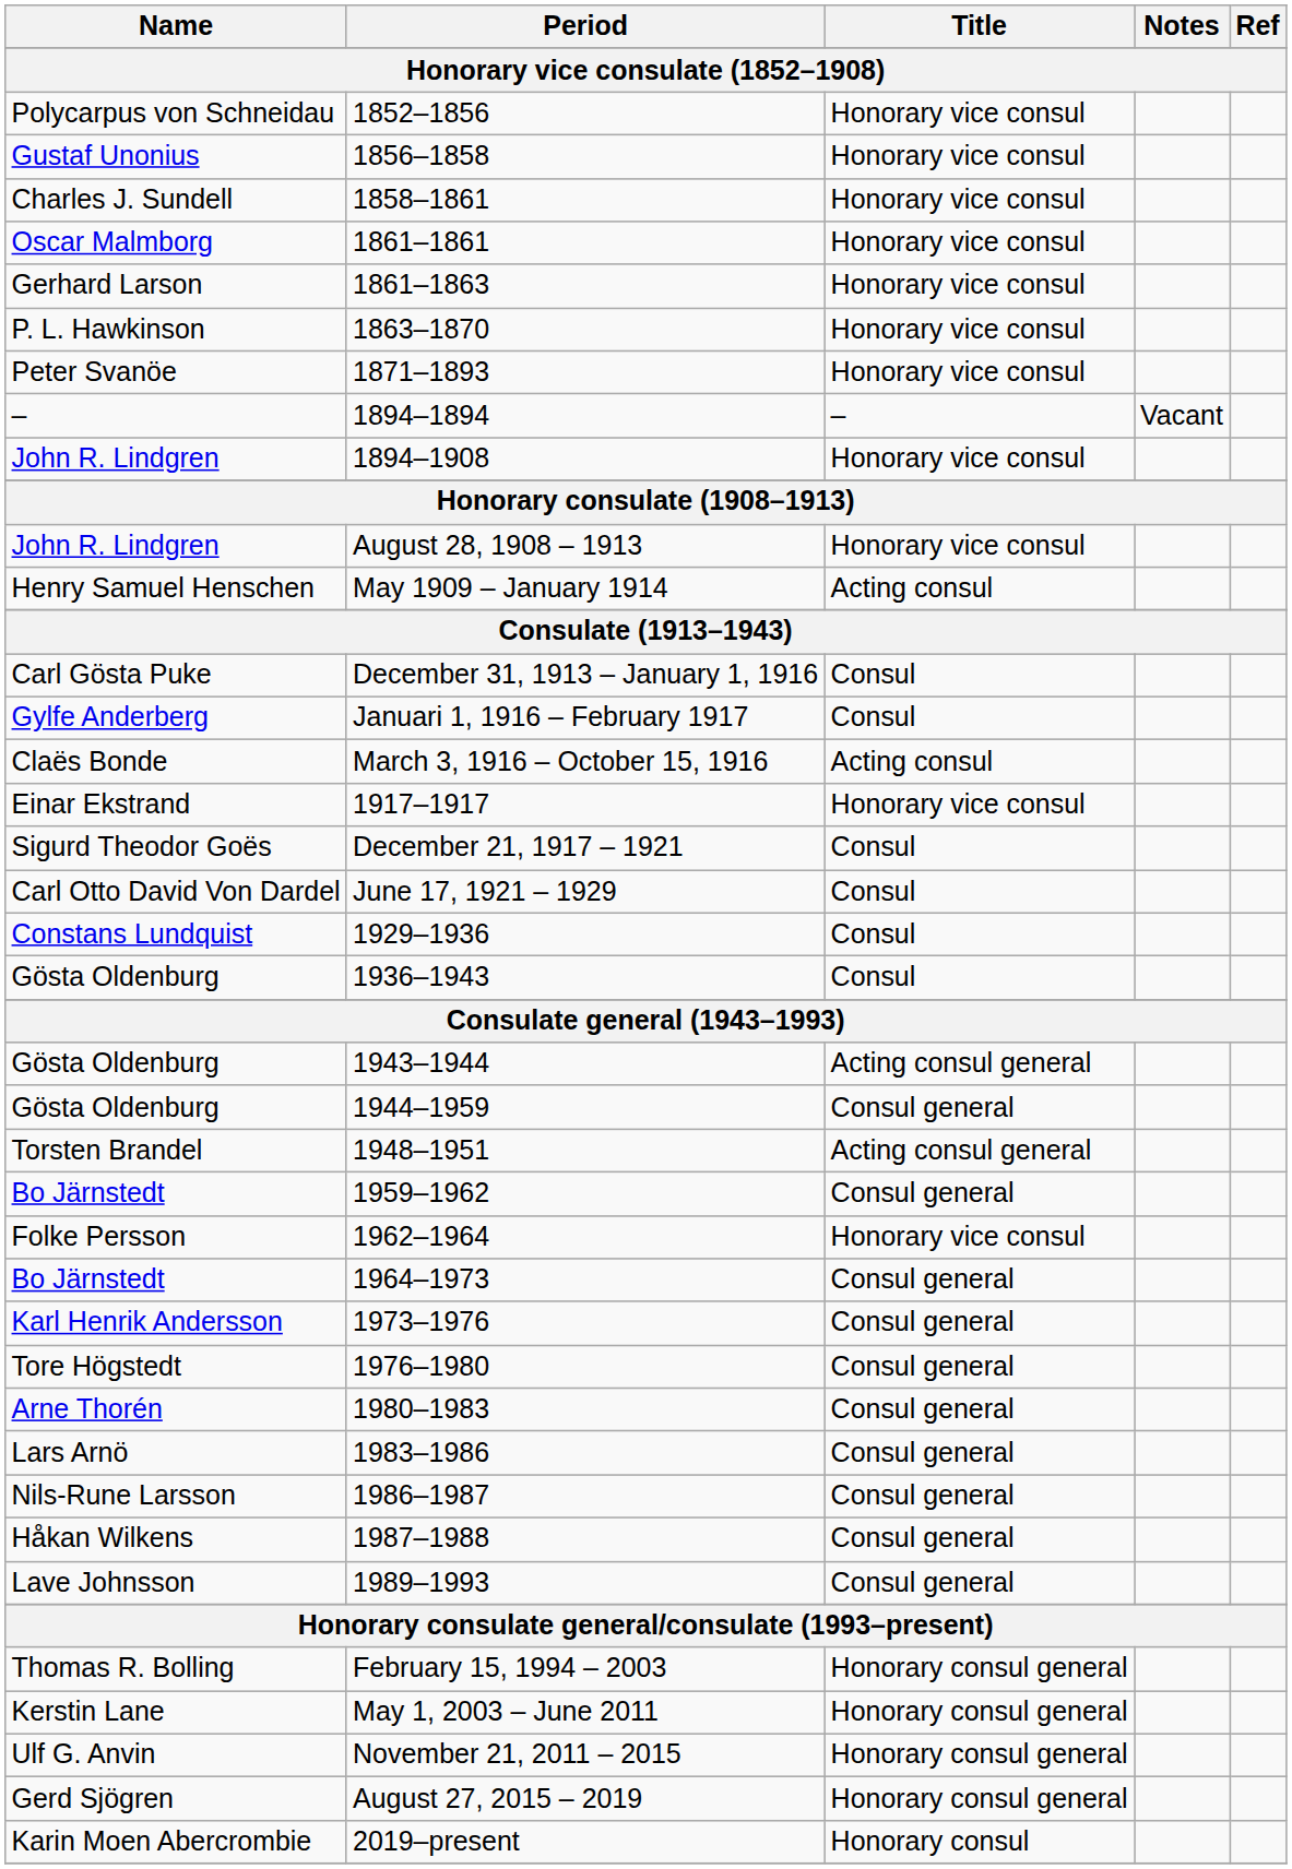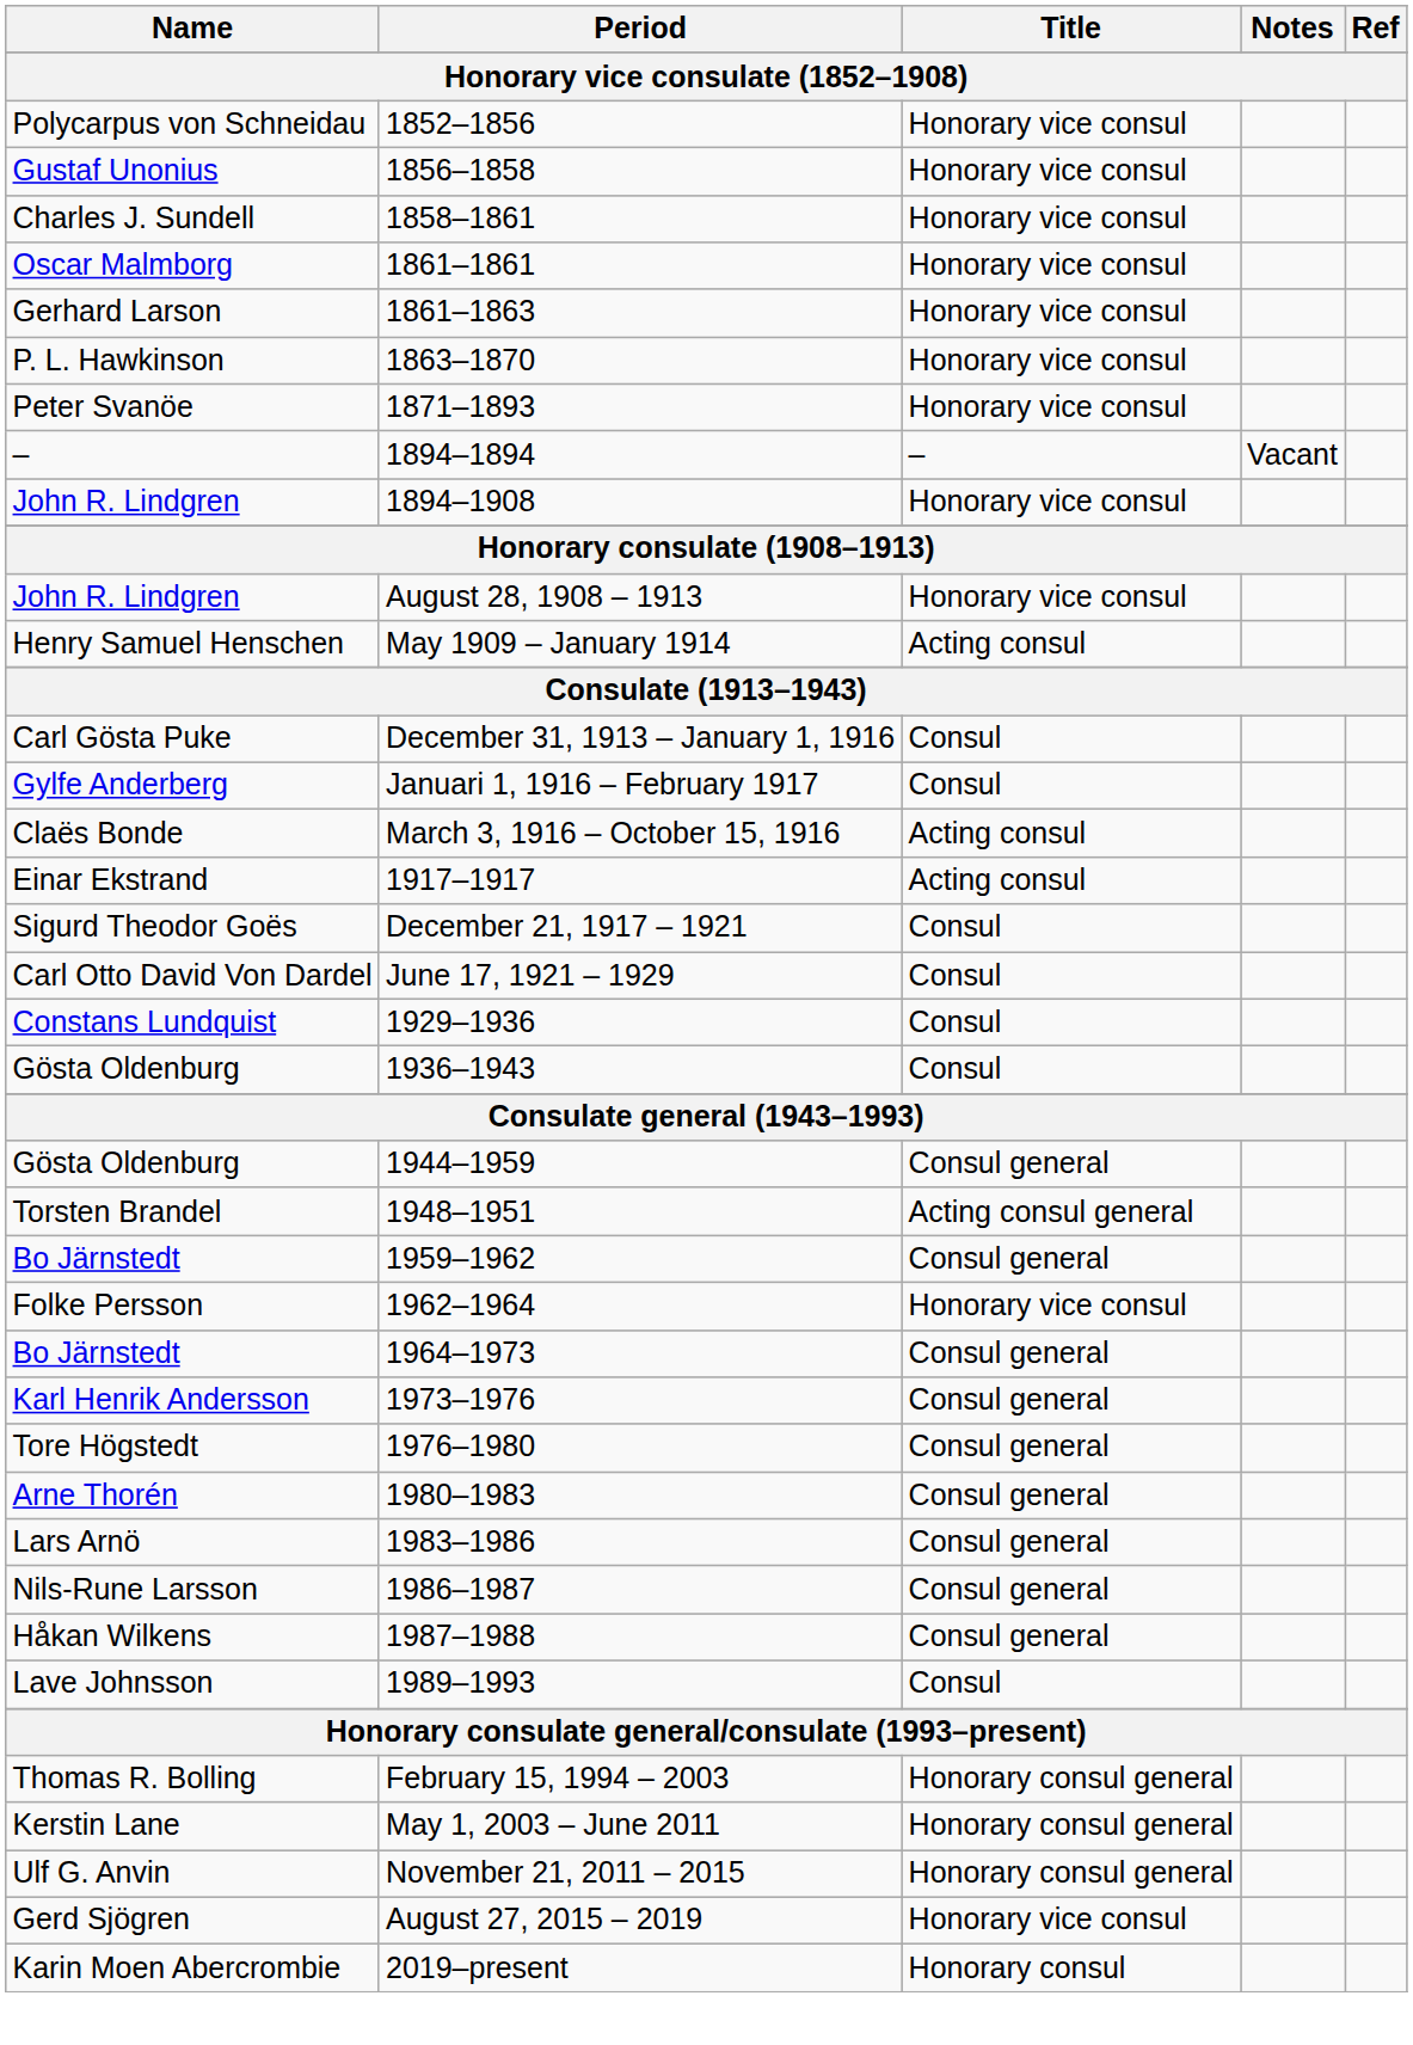 <table class="wikitable">
 <tr>
 <th>Name</th>
 <th>Period</th>
 <th>Title</th>
 <th>Notes</th>
 <th>Ref</th>
 </tr>
 <tr>
 </tr>
 <tr style="text-align:center;">
 <th colspan=5>Honorary vice consulate (1852–1908)</th>
 </tr>
 <tr>
 <td>Polycarpus von Schneidau</td>
 <td>1852–1856</td>
 <td>Honorary vice consul</td>
 <td></td>
 <td></td>
 </tr>
 <tr>
 <td><a href='#'>Gustaf Unonius</a></td>
 <td>1856–1858</td>
 <td>Honorary vice consul</td>
 <td></td>
 <td></td>
 </tr>
 <tr>
 <td>Charles J. Sundell</td>
 <td>1858–1861</td>
 <td>Honorary vice consul</td>
 <td></td>
 <td></td>
 </tr>
 <tr>
 <td><a href='#'>Oscar Malmborg</a></td>
 <td>1861–1861</td>
 <td>Honorary vice consul</td>
 <td></td>
 <td></td>
 </tr>
 <tr>
 <td>Gerhard Larson</td>
 <td>1861–1863</td>
 <td>Honorary vice consul</td>
 <td></td>
 <td></td>
 </tr>
 <tr>
 <td>P. L. Hawkinson</td>
 <td>1863–1870</td>
 <td>Honorary vice consul</td>
 <td></td>
 <td></td>
 </tr>
 <tr>
 <td>Peter Svanöe</td>
 <td>1871–1893</td>
 <td>Honorary vice consul</td>
 <td></td>
 <td></td>
 </tr>
 <tr>
 <td>–</td>
 <td>1894–1894</td>
 <td>–</td>
 <td>Vacant</td>
 <td></td>
 </tr>
 <tr>
 <td><a href='#'>John R. Lindgren</a></td>
 <td>1894–1908</td>
 <td>Honorary vice consul</td>
 <td></td>
 <td></td>
 </tr>
 <tr>
 </tr>
 <tr style="text-align:center;">
 <th colspan=5>Honorary consulate (1908–1913)</th>
 </tr>
 <tr>
 <td><a href='#'>John R. Lindgren</a></td>
 <td>August 28, 1908 – 1913</td>
 <td>Honorary vice consul</td>
 <td></td>
 <td></td>
 </tr>
 <tr>
 <td>Henry Samuel Henschen</td>
 <td>May 1909 – January 1914</td>
 <td>Acting consul</td>
 <td></td>
 <td></td>
 </tr>
 <tr>
 </tr>
 <tr style="text-align:center;">
 <th colspan=5>Consulate (1913–1943)</th>
 </tr>
 <tr>
 <td>Carl Gösta Puke</td>
 <td>December 31, 1913 – January 1, 1916</td>
 <td>Consul</td>
 <td></td>
 <td></td>
 </tr>
 <tr>
 <td><a href='#'>Gylfe Anderberg</a></td>
 <td>Januari 1, 1916 – February 1917</td>
 <td>Consul</td>
 <td></td>
 <td></td>
 </tr>
 <tr>
 <td>Claës Bonde</td>
 <td>March 3, 1916 – October 15, 1916</td>
 <td>Acting consul</td>
 <td></td>
 <td></td>
 </tr>
 <tr>
 <td>Einar Ekstrand</td>
 <td>1917–1917</td>
-<td>Honorary vice consul</td>
+<td>Acting consul</td>
 <td></td>
 <td></td>
 </tr>
 <tr>
 <td>Sigurd Theodor Goës</td>
 <td>December 21, 1917 – 1921</td>
 <td>Consul</td>
 <td></td>
 <td></td>
 </tr>
 <tr>
 <td>Carl Otto David Von Dardel</td>
 <td>June 17, 1921 – 1929</td>
 <td>Consul</td>
 <td></td>
 <td></td>
 </tr>
 <tr>
 <td><a href='#'>Constans Lundquist</a></td>
 <td>1929–1936</td>
 <td>Consul</td>
 <td></td>
 <td></td>
 </tr>
 <tr>
 <td>Gösta Oldenburg</td>
 <td>1936–1943</td>
 <td>Consul</td>
 <td></td>
 <td></td>
 </tr>
 <tr>
 </tr>
 <tr style="text-align:center;">
 <th colspan=5>Consulate general (1943–1993)</th>
-</tr>
-<tr>
-<td>Gösta Oldenburg</td>
-<td>1943–1944</td>
-<td>Acting consul general</td>
-<td></td>
-<td></td>
 </tr>
 <tr>
 <td>Gösta Oldenburg</td>
 <td>1944–1959</td>
 <td>Consul general</td>
 <td></td>
 <td></td>
 </tr>
 <tr>
 <td>Torsten Brandel</td>
 <td>1948–1951</td>
 <td>Acting consul general</td>
 <td></td>
 <td></td>
 </tr>
 <tr>
 <td><a href='#'>Bo Järnstedt</a></td>
 <td>1959–1962</td>
 <td>Consul general</td>
 <td></td>
 <td></td>
 </tr>
 <tr>
 <td>Folke Persson</td>
 <td>1962–1964</td>
 <td>Honorary vice consul</td>
 <td></td>
 <td></td>
 </tr>
 <tr>
 <td><a href='#'>Bo Järnstedt</a></td>
 <td>1964–1973</td>
 <td>Consul general</td>
 <td></td>
 <td></td>
 </tr>
 <tr>
 <td><a href='#'>Karl Henrik Andersson</a></td>
 <td>1973–1976</td>
 <td>Consul general</td>
 <td></td>
 <td></td>
 </tr>
 <tr>
 <td>Tore Högstedt</td>
 <td>1976–1980</td>
 <td>Consul general</td>
 <td></td>
 <td></td>
 </tr>
 <tr>
 <td><a href='#'>Arne Thorén</a></td>
 <td>1980–1983</td>
 <td>Consul general</td>
 <td></td>
 <td></td>
 </tr>
 <tr>
 <td>Lars Arnö</td>
 <td>1983–1986</td>
 <td>Consul general</td>
 <td></td>
 <td></td>
 </tr>
 <tr>
 <td>Nils-Rune Larsson</td>
 <td>1986–1987</td>
 <td>Consul general</td>
 <td></td>
 <td></td>
 </tr>
 <tr>
 <td>Håkan Wilkens</td>
 <td>1987–1988</td>
 <td>Consul general</td>
 <td></td>
 <td></td>
 </tr>
 <tr>
 <td>Lave Johnsson</td>
 <td>1989–1993</td>
-<td>Consul general</td>
+<td>Consul</td>
 <td></td>
 <td></td>
 </tr>
 <tr>
 </tr>
 <tr style="text-align:center;">
 <th colspan=5>Honorary consulate general/consulate (1993–present)</th>
 </tr>
 <tr>
 <td>Thomas R. Bolling</td>
 <td>February 15, 1994 – 2003</td>
 <td>Honorary consul general</td>
 <td></td>
 <td></td>
 </tr>
 <tr>
 <td>Kerstin Lane</td>
 <td>May 1, 2003 – June 2011</td>
 <td>Honorary consul general</td>
 <td></td>
 <td></td>
 </tr>
 <tr>
 <td>Ulf G. Anvin</td>
 <td>November 21, 2011 – 2015</td>
 <td>Honorary consul general</td>
 <td></td>
 <td></td>
 </tr>
 <tr>
 <td>Gerd Sjögren</td>
 <td>August 27, 2015 – 2019</td>
-<td>Honorary consul general</td>
+<td>Honorary vice consul</td>
 <td></td>
 <td></td>
 </tr>
 <tr>
 <td>Karin Moen Abercrombie</td>
 <td>2019–present</td>
 <td>Honorary consul</td>
 <td></td>
 <td></td>
 </tr>
 <tr>
 </tr>
 </table>
